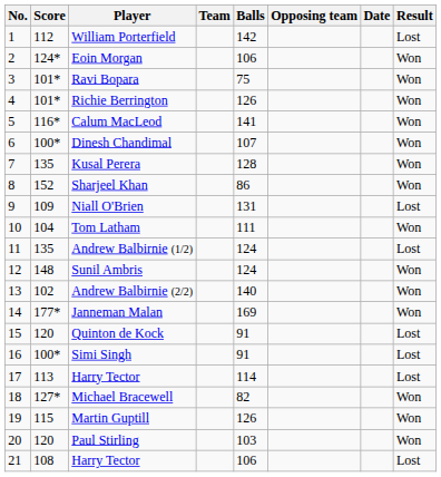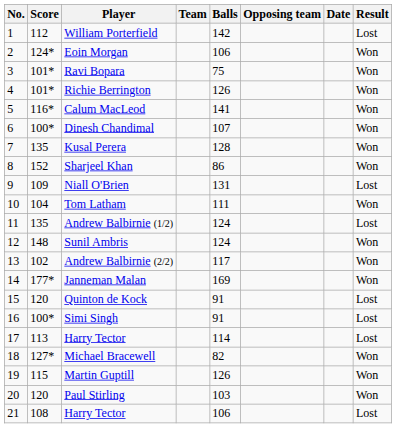 <table class="wikitable sortable" style="font-size:100%">
 <tr>
 <th>No.</th>
 <th>Score</th>
 <th>Player</th>
 <th>Team</th>
 <th>Balls</th>
 <th>Opposing team</th>
 <th>Date</th>
 <th>Result</th>
 </tr>
 <tr>
 <td>1</td>
 <td>112</td>
 <td><a href='#'>William Porterfield</a></td>
 <td></td>
 <td> 142</td>
 <td></td>
 <td></td>
 <td>Lost</td>
 </tr>
 <tr>
 <td>2</td>
 <td>124*</td>
 <td><a href='#'>Eoin Morgan</a></td>
 <td></td>
 <td> 106</td>
 <td></td>
 <td></td>
 <td>Won</td>
 </tr>
 <tr>
 <td>3</td>
 <td>101*</td>
 <td><a href='#'>Ravi Bopara</a></td>
 <td></td>
 <td> 75</td>
 <td></td>
 <td></td>
 <td>Won</td>
 </tr>
 <tr>
 <td>4</td>
 <td>101*</td>
 <td><a href='#'>Richie Berrington</a></td>
 <td></td>
 <td> 126</td>
 <td></td>
 <td></td>
 <td>Won</td>
 </tr>
 <tr>
 <td>5</td>
 <td>116*</td>
 <td><a href='#'>Calum MacLeod</a></td>
 <td></td>
 <td> 141</td>
 <td></td>
 <td></td>
 <td>Won</td>
 </tr>
 <tr>
 <td>6</td>
 <td>100*</td>
 <td><a href='#'>Dinesh Chandimal</a></td>
 <td></td>
 <td> 107</td>
 <td></td>
 <td></td>
 <td>Won</td>
 </tr>
 <tr>
 <td>7</td>
 <td>135</td>
 <td><a href='#'>Kusal Perera</a></td>
 <td></td>
 <td> 128</td>
 <td></td>
 <td></td>
 <td>Won</td>
 </tr>
 <tr>
 <td>8</td>
 <td>152</td>
 <td><a href='#'>Sharjeel Khan</a></td>
 <td></td>
 <td> 86</td>
 <td></td>
 <td></td>
 <td>Won</td>
 </tr>
 <tr>
 <td>9</td>
 <td>109</td>
 <td><a href='#'>Niall O'Brien</a></td>
 <td></td>
 <td> 131</td>
 <td></td>
 <td></td>
 <td>Lost</td>
 </tr>
 <tr>
 <td>10</td>
 <td>104</td>
 <td><a href='#'>Tom Latham</a></td>
 <td></td>
 <td> 111</td>
 <td></td>
 <td></td>
 <td>Won</td>
 </tr>
 <tr>
 <td>11</td>
 <td>135</td>
 <td><a href='#'>Andrew Balbirnie</a> <small>(1/2)</small></td>
 <td></td>
 <td> 124</td>
 <td></td>
 <td></td>
 <td>Lost</td>
 </tr>
 <tr>
 <td>12</td>
 <td>148</td>
 <td><a href='#'>Sunil Ambris</a></td>
 <td></td>
 <td> 124</td>
 <td></td>
 <td></td>
 <td>Won</td>
 </tr>
 <tr>
 <td>13</td>
 <td>102</td>
 <td><a href='#'>Andrew Balbirnie</a> <small>(2/2)</small></td>
 <td></td>
-<td> 140</td>
+<td> 117</td>
 <td></td>
 <td></td>
 <td>Won</td>
 </tr>
 <tr>
 <td>14</td>
 <td>177*</td>
 <td><a href='#'>Janneman Malan</a></td>
 <td></td>
 <td> 169</td>
 <td></td>
 <td></td>
 <td>Won</td>
 </tr>
 <tr>
 <td>15</td>
 <td>120</td>
 <td><a href='#'>Quinton de Kock</a></td>
 <td></td>
 <td> 91</td>
 <td></td>
 <td></td>
 <td>Lost</td>
 </tr>
 <tr>
 <td>16</td>
 <td>100*</td>
 <td><a href='#'>Simi Singh</a></td>
 <td></td>
 <td> 91</td>
 <td></td>
 <td></td>
 <td>Lost</td>
 </tr>
 <tr>
 <td>17</td>
 <td>113</td>
 <td><a href='#'>Harry Tector</a></td>
 <td></td>
 <td> 114</td>
 <td></td>
 <td></td>
 <td>Lost</td>
 </tr>
 <tr>
 <td>18</td>
 <td>127*</td>
 <td><a href='#'>Michael Bracewell</a></td>
 <td></td>
 <td> 82</td>
 <td></td>
 <td></td>
 <td>Won</td>
 </tr>
 <tr>
 <td>19</td>
 <td>115</td>
 <td><a href='#'>Martin Guptill</a></td>
 <td></td>
 <td> 126</td>
 <td></td>
 <td></td>
 <td>Won</td>
 </tr>
 <tr>
 <td>20</td>
 <td>120</td>
 <td><a href='#'>Paul Stirling</a></td>
 <td></td>
 <td> 103</td>
 <td></td>
 <td></td>
 <td>Won</td>
 </tr>
 <tr>
 <td>21</td>
 <td>108</td>
 <td><a href='#'>Harry Tector</a></td>
 <td></td>
 <td> 106</td>
 <td></td>
 <td></td>
 <td>Lost</td>
 </tr>
 </table>
